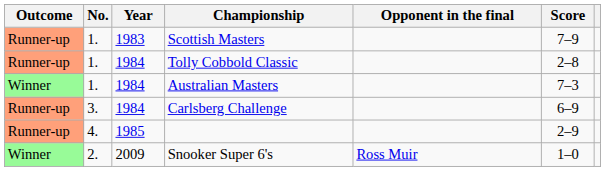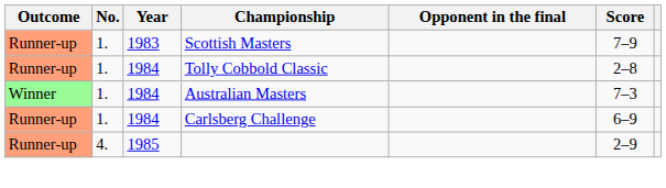 <table class="wikitable sortable">
 <tr>
 <th scope="col" style="width:80px;">Outcome</th>
 <th scope="col" style="width:20px;">No.</th>
 <th scope="col" style="width:50px;">Year</th>
 <th scope="col" style="width:200px;">Championship</th>
 <th scope="col" style="width:200px;">Opponent in the final</th>
 <th scope="col" style="width:50px;">Score</th>
 <th></th>
 </tr>
 <tr>
 <td style="background:#ffa07a;">Runner-up</td>
 <td>1.</td>
 <td><a href='#'>1983</a></td>
 <td><a href='#'>Scottish Masters</a></td>
 <td> </td>
 <td align="center">7–9</td>
 <td align="center"></td>
 </tr>
 <tr>
 <td style="background:#ffa07a;">Runner-up</td>
 <td>1.</td>
 <td><a href='#'>1984</a></td>
 <td><a href='#'>Tolly Cobbold Classic</a></td>
 <td> </td>
 <td align="center">2–8</td>
 <td align="center"></td>
 </tr>
 <tr>
 <td style="background:#98FB98">Winner</td>
 <td>1.</td>
 <td><a href='#'>1984</a></td>
 <td><a href='#'>Australian Masters</a></td>
 <td> </td>
 <td align="center">7–3</td>
 <td align="center"></td>
 </tr>
 <tr>
 <td style="background:#ffa07a;">Runner-up</td>
-<td>3.</td>
+<td>1.</td>
 <td><a href='#'>1984</a></td>
 <td><a href='#'>Carlsberg Challenge</a></td>
 <td> </td>
 <td align="center">6–9</td>
 <td align="center"></td>
 </tr>
 <tr>
 <td style="background:#ffa07a;">Runner-up</td>
 <td>4.</td>
 <td><a href='#'>1985</a></td>
 <td></td>
 <td> </td>
 <td align="center">2–9</td>
 <td align="center"></td>
 </tr>
-<tr>
-<td style="background:#98FB98">Winner</td>
-<td>2.</td>
-<td>2009</td>
-<td>Snooker Super 6's</td>
-<td> <a href='#'>Ross Muir</a></td>
-<td align="center">1–0</td>
-<td align="center"></td>
-</tr>
 </table>
